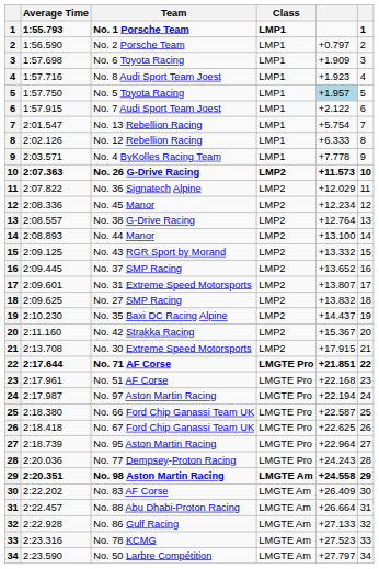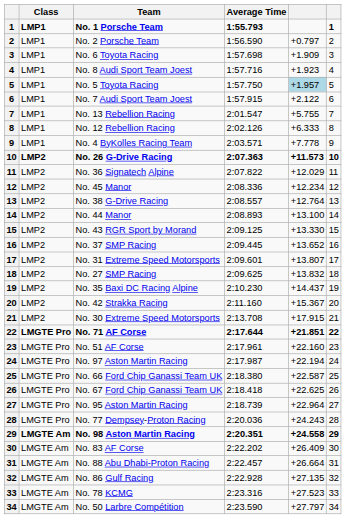 <table class="wikitable" style="font-size: 90%;">
 <tr>
 <th scope="col"></th>
+<th scope="col">Class</th>
+<th scope="col">Team</th>
 <th scope="col">Average Time</th>
-<th scope="col">Team</th>
-<th scope="col">Class</th>
 <th scope="col"></th>
 <th scope="col"></th>
 </tr>
 <tr>
 <th scope="row">1</th>
+<td><strong>LMP1</strong></td>
+<td><strong>No. 1 <a href='#'>Porsche Team</a></strong></td>
 <td><strong>1:55.793</strong></td>
-<td><strong>No. 1 <a href='#'>Porsche Team</a></strong></td>
-<td><strong>LMP1</strong></td>
 <td></td>
 <td><strong>1</strong></td>
 </tr>
 <tr>
 <th scope="row">2</th>
+<td>LMP1</td>
+<td>No. 2 <a href='#'>Porsche Team</a></td>
 <td>1:56.590</td>
-<td>No. 2 <a href='#'>Porsche Team</a></td>
-<td>LMP1</td>
 <td>+0.797</td>
 <td>2</td>
 </tr>
 <tr>
 <th scope="row">3</th>
+<td>LMP1</td>
+<td>No. 6 <a href='#'>Toyota Racing</a></td>
 <td>1:57.698</td>
-<td>No. 6 <a href='#'>Toyota Racing</a></td>
-<td>LMP1</td>
 <td>+1.909</td>
 <td>3</td>
 </tr>
 <tr>
 <th scope="row">4</th>
+<td>LMP1</td>
+<td>No. 8 <a href='#'>Audi Sport Team Joest</a></td>
 <td>1:57.716</td>
-<td>No. 8 <a href='#'>Audi Sport Team Joest</a></td>
-<td>LMP1</td>
 <td>+1.923</td>
 <td>4</td>
 </tr>
 <tr>
 <th scope="row">5</th>
+<td>LMP1</td>
+<td>No. 5 <a href='#'>Toyota Racing</a></td>
 <td>1:57.750</td>
-<td>No. 5 <a href='#'>Toyota Racing</a></td>
-<td>LMP1</td>
 <td style="background: lightblue;">+1.957</td>
 <td>5</td>
 </tr>
 <tr>
 <th scope="row">6</th>
+<td>LMP1</td>
+<td>No. 7 <a href='#'>Audi Sport Team Joest</a></td>
 <td>1:57.915</td>
-<td>No. 7 <a href='#'>Audi Sport Team Joest</a></td>
-<td>LMP1</td>
 <td>+2.122</td>
 <td>6</td>
 </tr>
 <tr>
 <th scope="row">7</th>
+<td>LMP1</td>
+<td>No. 13 <a href='#'>Rebellion Racing</a></td>
 <td>2:01.547</td>
-<td>No. 13 <a href='#'>Rebellion Racing</a></td>
-<td>LMP1</td>
-<td>+5.754</td>
+<td>+5.755</td>
 <td>7</td>
 </tr>
 <tr>
 <th scope="row">8</th>
+<td>LMP1</td>
+<td>No. 12 <a href='#'>Rebellion Racing</a></td>
 <td>2:02.126</td>
-<td>No. 12 <a href='#'>Rebellion Racing</a></td>
-<td>LMP1</td>
 <td>+6.333</td>
 <td>8</td>
 </tr>
 <tr>
 <th scope="row">9</th>
+<td>LMP1</td>
+<td>No. 4 <a href='#'>ByKolles Racing Team</a></td>
 <td>2:03.571</td>
-<td>No. 4 <a href='#'>ByKolles Racing Team</a></td>
-<td>LMP1</td>
 <td>+7.778</td>
 <td>9</td>
 </tr>
 <tr>
 <th scope="row">10</th>
+<td><strong>LMP2</strong></td>
+<td><strong>No. 26 <a href='#'>G-Drive Racing</a></strong></td>
 <td><strong>2:07.363</strong></td>
-<td><strong>No. 26 <a href='#'>G-Drive Racing</a></strong></td>
-<td><strong>LMP2</strong></td>
 <td><strong>+11.573</strong></td>
 <td><strong>10</strong></td>
 </tr>
 <tr>
 <th scope="row">11</th>
+<td>LMP2</td>
+<td>No. 36 <a href='#'>Signatech</a> <a href='#'>Alpine</a></td>
 <td>2:07.822</td>
-<td>No. 36 <a href='#'>Signatech</a> <a href='#'>Alpine</a></td>
-<td>LMP2</td>
 <td>+12.029</td>
 <td>11</td>
 </tr>
 <tr>
 <th scope="row">12</th>
+<td>LMP2</td>
+<td>No. 45 <a href='#'>Manor</a></td>
 <td>2:08.336</td>
-<td>No. 45 <a href='#'>Manor</a></td>
-<td>LMP2</td>
 <td>+12.234</td>
 <td>12</td>
 </tr>
 <tr>
 <th scope="row">13</th>
+<td>LMP2</td>
+<td>No. 38 <a href='#'>G-Drive Racing</a></td>
 <td>2:08.557</td>
-<td>No. 38 <a href='#'>G-Drive Racing</a></td>
-<td>LMP2</td>
 <td>+12.764</td>
 <td>13</td>
 </tr>
 <tr>
 <th scope="row">14</th>
+<td>LMP2</td>
+<td>No. 44 <a href='#'>Manor</a></td>
 <td>2:08.893</td>
-<td>No. 44 <a href='#'>Manor</a></td>
-<td>LMP2</td>
 <td>+13.100</td>
 <td>14</td>
 </tr>
 <tr>
 <th scope="row">15</th>
+<td>LMP2</td>
+<td>No. 43 <a href='#'>RGR Sport by Morand</a></td>
 <td>2:09.125</td>
-<td>No. 43 <a href='#'>RGR Sport by Morand</a></td>
-<td>LMP2</td>
-<td>+13.332</td>
+<td>+13.330</td>
 <td>15</td>
 </tr>
 <tr>
 <th scope="row">16</th>
+<td>LMP2</td>
+<td>No. 37 <a href='#'>SMP Racing</a></td>
 <td>2:09.445</td>
-<td>No. 37 <a href='#'>SMP Racing</a></td>
-<td>LMP2</td>
 <td>+13.652</td>
 <td>16</td>
 </tr>
 <tr>
 <th scope="row">17</th>
+<td>LMP2</td>
+<td>No. 31 <a href='#'>Extreme Speed Motorsports</a></td>
 <td>2:09.601</td>
-<td>No. 31 <a href='#'>Extreme Speed Motorsports</a></td>
-<td>LMP2</td>
 <td>+13.807</td>
 <td>17</td>
 </tr>
 <tr>
 <th scope="row">18</th>
+<td>LMP2</td>
+<td>No. 27 <a href='#'>SMP Racing</a></td>
 <td>2:09.625</td>
-<td>No. 27 <a href='#'>SMP Racing</a></td>
-<td>LMP2</td>
 <td>+13.832</td>
 <td>18</td>
 </tr>
 <tr>
 <th scope="row">19</th>
+<td>LMP2</td>
+<td>No. 35 <a href='#'>Baxi DC Racing</a> <a href='#'>Alpine</a></td>
 <td>2:10.230</td>
-<td>No. 35 <a href='#'>Baxi DC Racing</a> <a href='#'>Alpine</a></td>
-<td>LMP2</td>
 <td>+14.437</td>
 <td>19</td>
 </tr>
 <tr>
 <th scope="row">20</th>
+<td>LMP2</td>
+<td>No. 42 <a href='#'>Strakka Racing</a></td>
 <td>2:11.160</td>
-<td>No. 42 <a href='#'>Strakka Racing</a></td>
-<td>LMP2</td>
 <td>+15.367</td>
 <td>20</td>
 </tr>
 <tr>
 <th scope="row">21</th>
+<td>LMP2</td>
+<td>No. 30 <a href='#'>Extreme Speed Motorsports</a></td>
 <td>2:13.708</td>
-<td>No. 30 <a href='#'>Extreme Speed Motorsports</a></td>
-<td>LMP2</td>
 <td>+17.915</td>
 <td>21</td>
 </tr>
 <tr>
 <th scope="row">22</th>
+<td><strong>LMGTE Pro</strong></td>
+<td><strong>No. 71 <a href='#'>AF Corse</a></strong></td>
 <td><strong>2:17.644</strong></td>
-<td><strong>No. 71 <a href='#'>AF Corse</a></strong></td>
-<td><strong>LMGTE Pro</strong></td>
 <td><strong>+21.851</strong></td>
 <td><strong>22</strong></td>
 </tr>
 <tr>
 <th scope="row">23</th>
+<td>LMGTE Pro</td>
+<td>No. 51 <a href='#'>AF Corse</a></td>
 <td>2:17.961</td>
-<td>No. 51 <a href='#'>AF Corse</a></td>
-<td>LMGTE Pro</td>
-<td>+22.168</td>
+<td>+22.160</td>
 <td>23</td>
 </tr>
 <tr>
 <th scope="row">24</th>
+<td>LMGTE Pro</td>
+<td>No. 97 <a href='#'>Aston Martin Racing</a></td>
 <td>2:17.987</td>
-<td>No. 97 <a href='#'>Aston Martin Racing</a></td>
-<td>LMGTE Pro</td>
 <td>+22.194</td>
 <td>24</td>
 </tr>
 <tr>
 <th scope="row">25</th>
+<td>LMGTE Pro</td>
+<td>No. 66 <a href='#'>Ford Chip Ganassi Team UK</a></td>
 <td>2:18.380</td>
-<td>No. 66 <a href='#'>Ford Chip Ganassi Team UK</a></td>
-<td>LMGTE Pro</td>
 <td>+22.587</td>
 <td>25</td>
 </tr>
 <tr>
 <th scope="row">26</th>
+<td>LMGTE Pro</td>
+<td>No. 67 <a href='#'>Ford Chip Ganassi Team UK</a></td>
 <td>2:18.418</td>
-<td>No. 67 <a href='#'>Ford Chip Ganassi Team UK</a></td>
-<td>LMGTE Pro</td>
 <td>+22.625</td>
 <td>26</td>
 </tr>
 <tr>
 <th scope="row">27</th>
+<td>LMGTE Pro</td>
+<td>No. 95 <a href='#'>Aston Martin Racing</a></td>
 <td>2:18.739</td>
-<td>No. 95 <a href='#'>Aston Martin Racing</a></td>
-<td>LMGTE Pro</td>
 <td>+22.964</td>
 <td>27</td>
 </tr>
 <tr>
 <th scope="row">28</th>
+<td>LMGTE Pro</td>
+<td>No. 77 <a href='#'>Dempsey</a>-<a href='#'>Proton Racing</a></td>
 <td>2:20.036</td>
-<td>No. 77 <a href='#'>Dempsey</a>-<a href='#'>Proton Racing</a></td>
-<td>LMGTE Pro</td>
 <td>+24.243</td>
 <td>28</td>
 </tr>
 <tr>
 <th scope="row">29</th>
+<td><strong>LMGTE Am</strong></td>
+<td><strong>No. 98 <a href='#'>Aston Martin Racing</a></strong></td>
 <td><strong>2:20.351</strong></td>
-<td><strong>No. 98 <a href='#'>Aston Martin Racing</a></strong></td>
-<td><strong>LMGTE Am</strong></td>
 <td><strong>+24.558</strong></td>
 <td><strong>29</strong></td>
 </tr>
 <tr>
 <th scope="row">30</th>
+<td>LMGTE Am</td>
+<td>No. 83 <a href='#'>AF Corse</a></td>
 <td>2:22.202</td>
-<td>No. 83 <a href='#'>AF Corse</a></td>
-<td>LMGTE Am</td>
 <td>+26.409</td>
 <td>30</td>
 </tr>
 <tr>
 <th scope="row">31</th>
+<td>LMGTE Am</td>
+<td>No. 88 <a href='#'>Abu Dhabi-Proton Racing</a></td>
 <td>2:22.457</td>
-<td>No. 88 <a href='#'>Abu Dhabi-Proton Racing</a></td>
-<td>LMGTE Am</td>
 <td>+26.664</td>
 <td>31</td>
 </tr>
 <tr>
 <th scope="row">32</th>
+<td>LMGTE Am</td>
+<td>No. 86 <a href='#'>Gulf Racing</a></td>
 <td>2:22.928</td>
-<td>No. 86 <a href='#'>Gulf Racing</a></td>
-<td>LMGTE Am</td>
-<td>+27.133</td>
+<td>+27.135</td>
 <td>32</td>
 </tr>
 <tr>
 <th scope="row">33</th>
+<td>LMGTE Am</td>
+<td>No. 78 <a href='#'>KCMG</a></td>
 <td>2:23.316</td>
-<td>No. 78 <a href='#'>KCMG</a></td>
-<td>LMGTE Am</td>
 <td>+27.523</td>
 <td>33</td>
 </tr>
 <tr>
 <th scope="row">34</th>
+<td>LMGTE Am</td>
+<td>No. 50 <a href='#'>Larbre Compétition</a></td>
 <td>2:23.590</td>
-<td>No. 50 <a href='#'>Larbre Compétition</a></td>
-<td>LMGTE Am</td>
 <td>+27.797</td>
 <td>34</td>
 </tr>
 </table>
